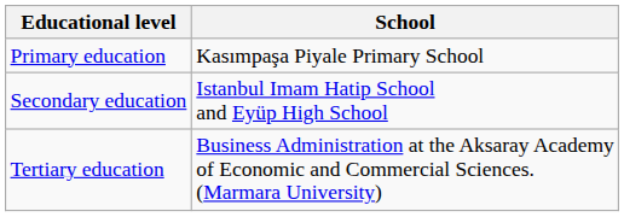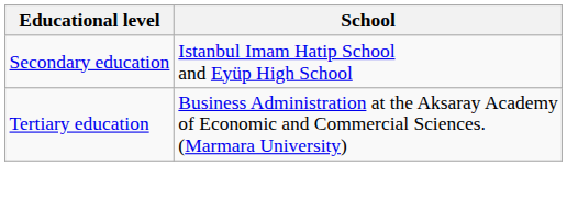 <table class="wikitable">
 <tr>
 <th>Educational level</th>
 <th>School</th>
-</tr>
-<tr>
-<td><a href='#'>Primary education</a></td>
-<td>Kasımpaşa Piyale Primary School</td>
 </tr>
 <tr>
 <td><a href='#'>Secondary education</a></td>
 <td><a href='#'>Istanbul Imam Hatip School</a><br>and <a href='#'>Eyüp High School</a></td>
 </tr>
 <tr>
 <td><a href='#'>Tertiary education</a></td>
 <td><a href='#'>Business Administration</a> at the Aksaray Academy <br>of Economic and Commercial Sciences.<br>(<a href='#'>Marmara University</a>)</td>
 </tr>
 </table>
